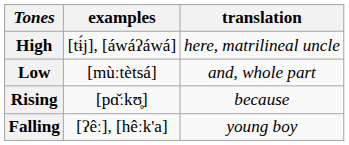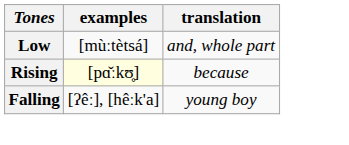 <table class="wikitable">
 <tr>
 <th><em>Tones</em></th>
 <th>examples</th>
 <th>translation</th>
-</tr>
-<tr style="text-align:center;">
-<th>High</th>
-<td>[tɨ́j], [áwáʔáwá]</td>
-<td><em>here, matrilineal uncle</em></td>
 </tr>
 <tr style="text-align:center;">
 <th>Low</th>
 <td>[mùːtètsá]</td>
 <td><em>and, whole part</em></td>
 </tr>
 <tr style="text-align:center;">
 <th>Rising</th>
-<td>[pɑ̌ːkʊ̥]</td>
+<td style="background: lightyellow;">[pɑ̌ːkʊ̥]</td>
 <td><em>because</em></td>
 </tr>
 <tr style="text-align:center;">
 <th>Falling</th>
 <td>[ʔêː], [hêːk'a]</td>
 <td><em>young boy</em></td>
 </tr>
 </table>
